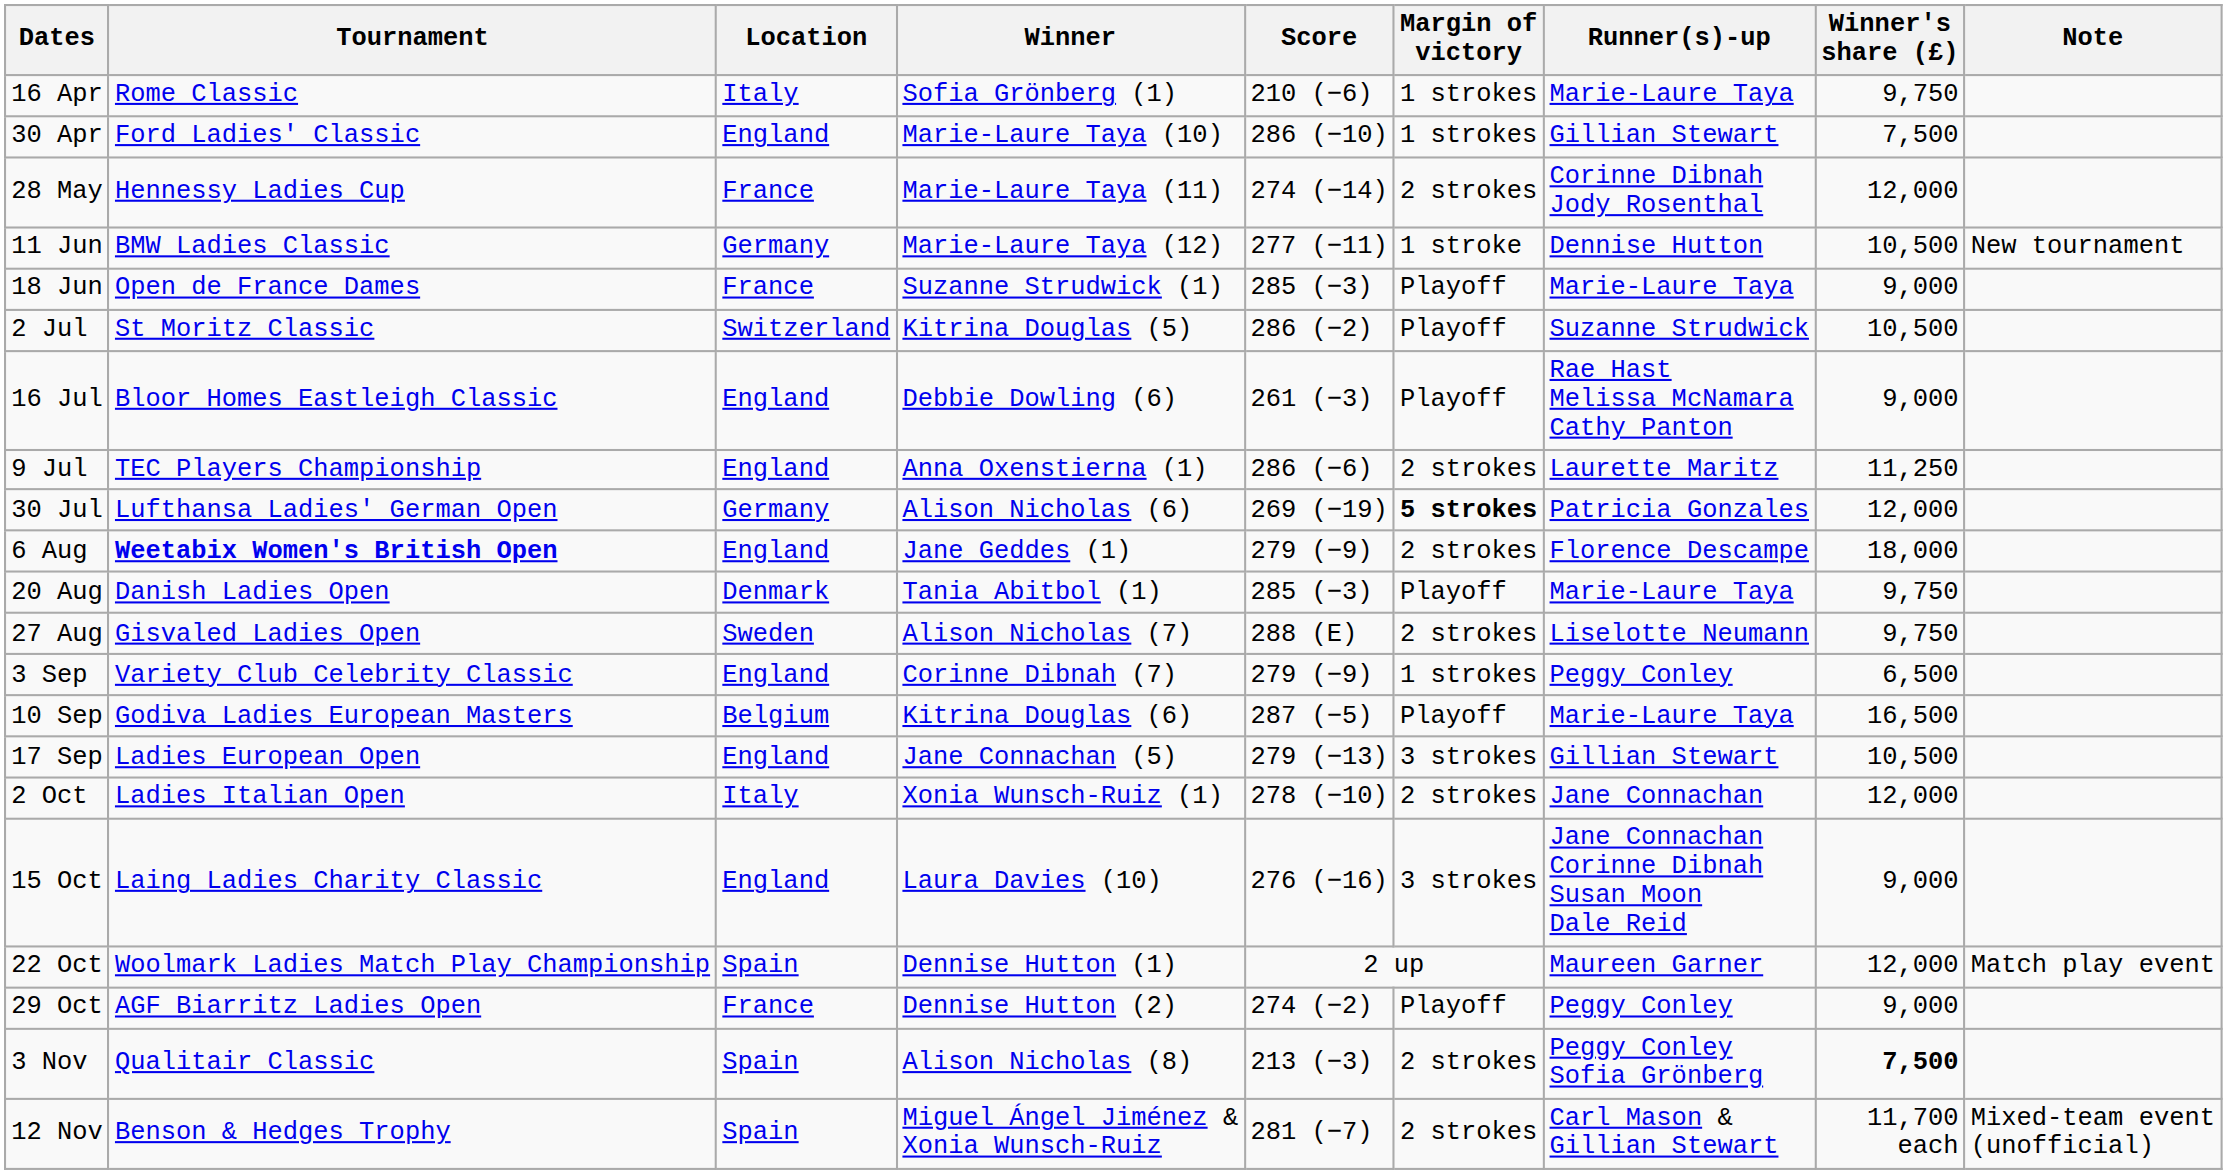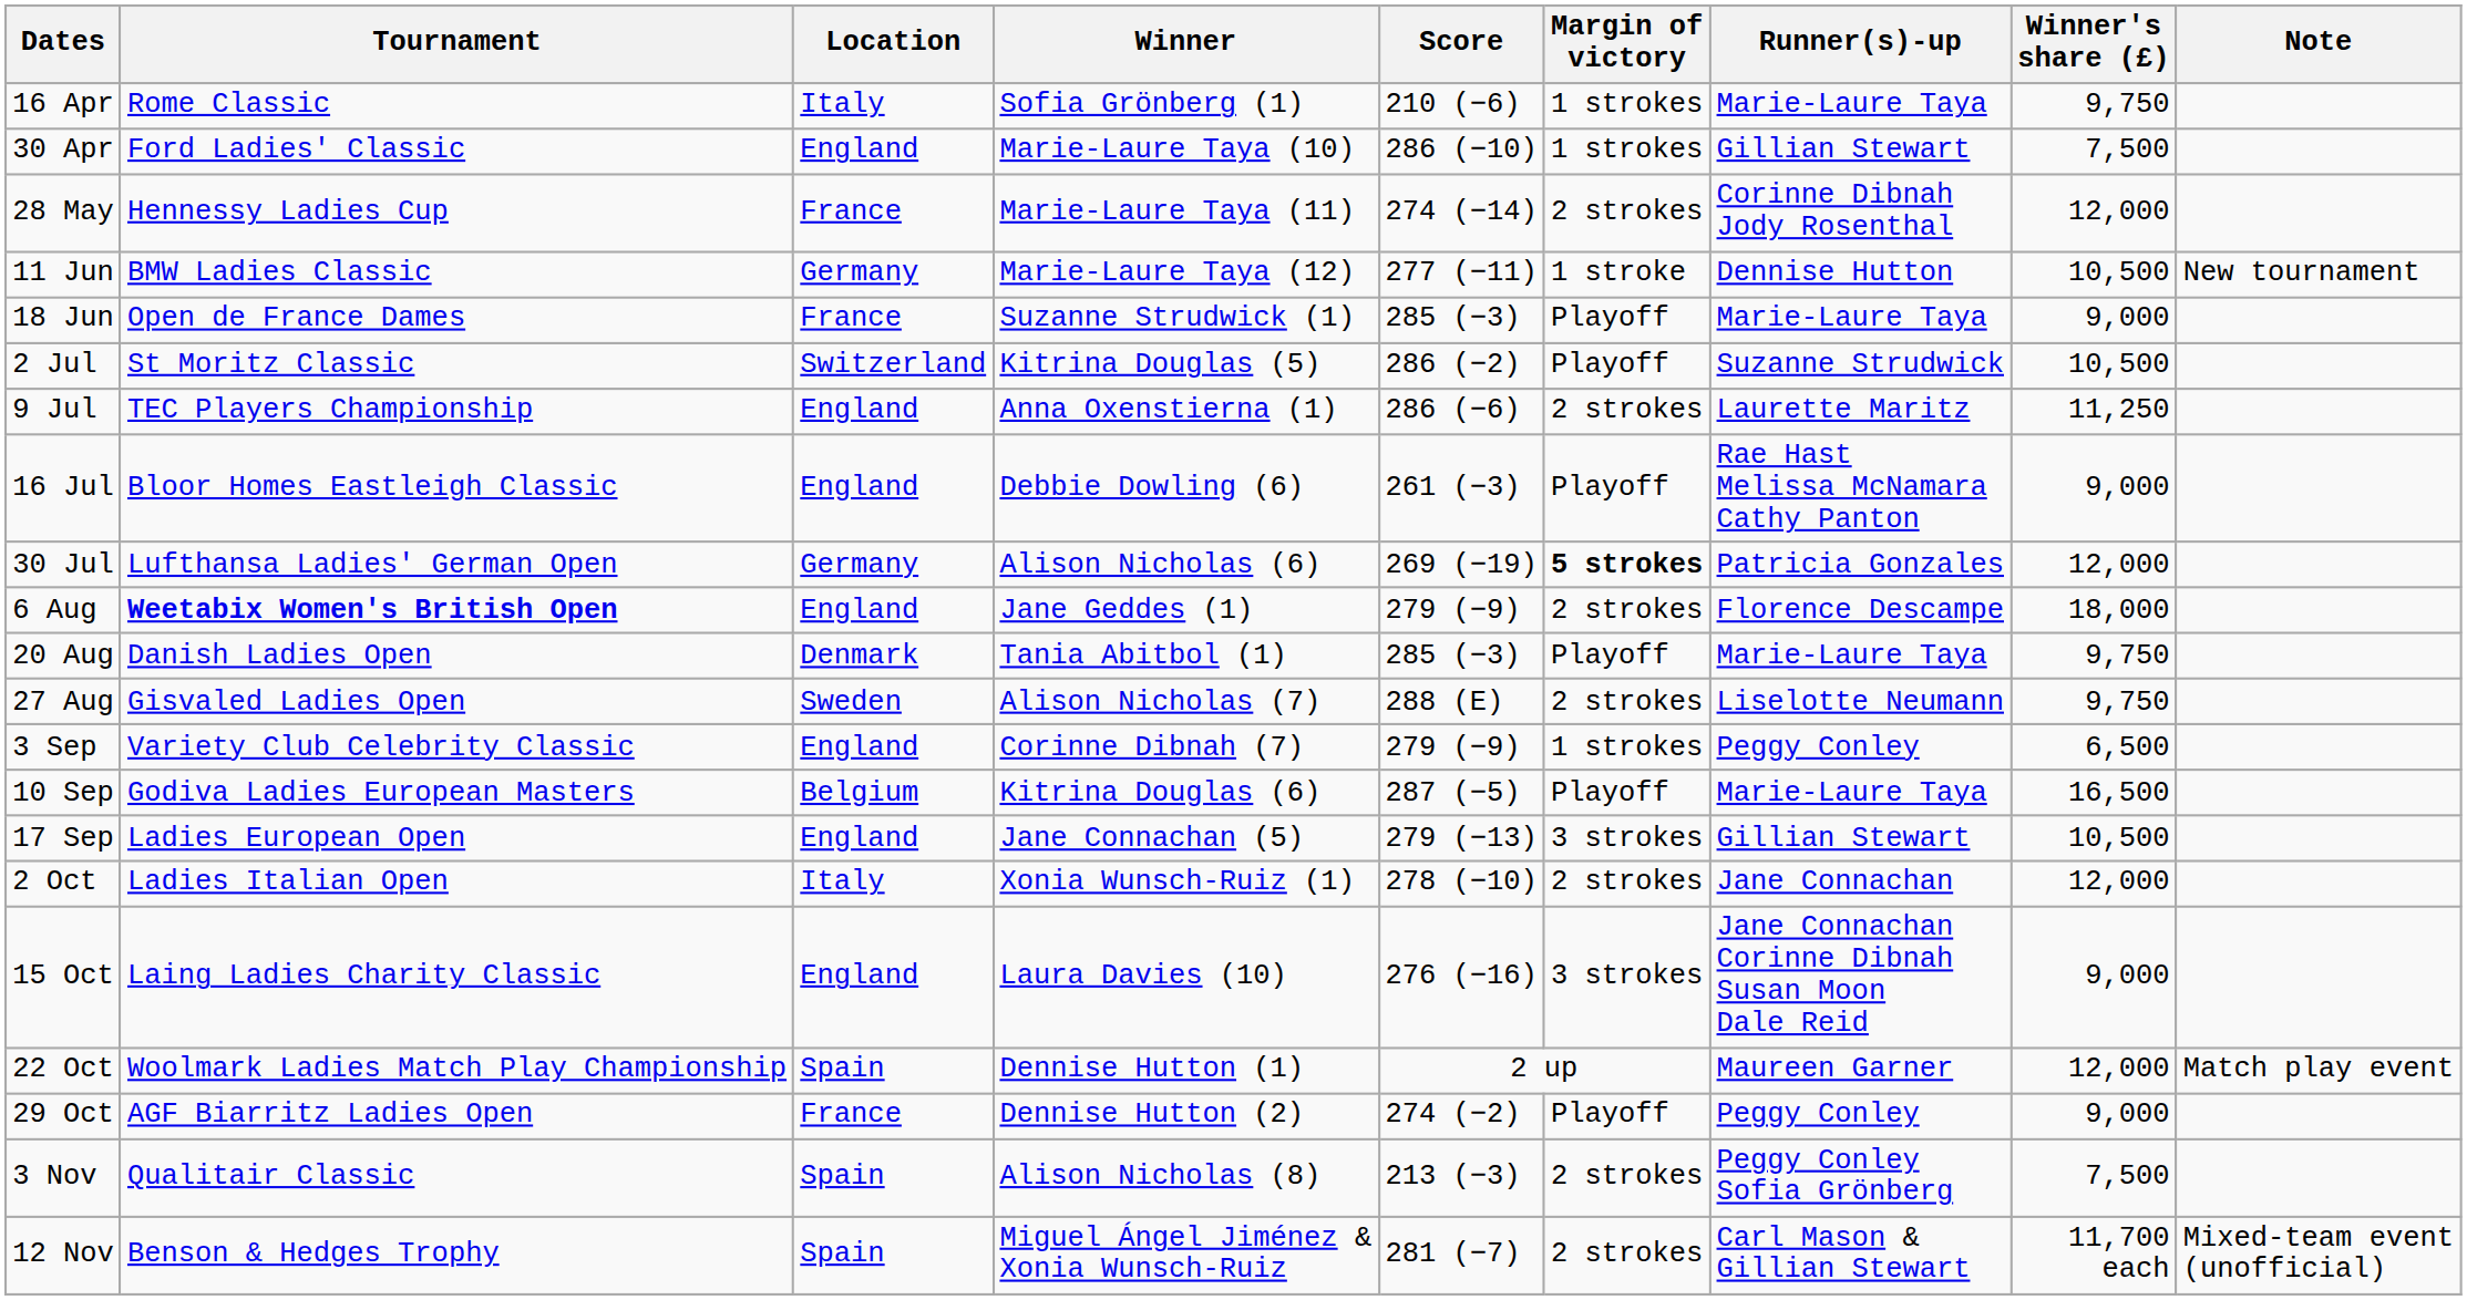 <table class="wikitable" style="font-size:95%">
 <tr>
 <th>Dates</th>
 <th>Tournament</th>
 <th>Location</th>
 <th>Winner</th>
 <th>Score</th>
 <th>Margin of<br>victory</th>
 <th>Runner(s)-up</th>
 <th>Winner's<br>share (£)</th>
 <th>Note</th>
 </tr>
 <tr>
 <td>16 Apr</td>
 <td><a href='#'>Rome Classic</a></td>
 <td><a href='#'>Italy</a></td>
 <td> <a href='#'>Sofia Grönberg</a> (1)</td>
 <td>210 (−6)</td>
 <td>1 strokes</td>
 <td> <a href='#'>Marie-Laure Taya</a></td>
 <td align=right>9,750</td>
 <td></td>
 </tr>
 <tr>
 <td>30 Apr</td>
 <td><a href='#'>Ford Ladies' Classic</a></td>
 <td><a href='#'>England</a></td>
 <td> <a href='#'>Marie-Laure Taya</a> (10)</td>
 <td>286 (−10)</td>
 <td>1 strokes</td>
 <td> <a href='#'>Gillian Stewart</a></td>
 <td align=right>7,500</td>
 <td></td>
 </tr>
 <tr>
 <td>28 May</td>
 <td><a href='#'>Hennessy Ladies Cup</a></td>
 <td><a href='#'>France</a></td>
 <td> <a href='#'>Marie-Laure Taya</a> (11)</td>
 <td>274 (−14)</td>
 <td>2 strokes</td>
 <td> <a href='#'>Corinne Dibnah</a><br> <a href='#'>Jody Rosenthal</a></td>
 <td align=right>12,000</td>
 <td></td>
 </tr>
 <tr>
 <td>11 Jun</td>
 <td><a href='#'>BMW Ladies Classic</a></td>
 <td><a href='#'>Germany</a></td>
 <td> <a href='#'>Marie-Laure Taya</a> (12)</td>
 <td>277 (−11)</td>
 <td>1 stroke</td>
 <td> <a href='#'>Dennise Hutton</a></td>
 <td align=right>10,500</td>
 <td>New tournament</td>
 </tr>
 <tr>
 <td>18 Jun</td>
 <td><a href='#'>Open de France Dames</a></td>
 <td><a href='#'>France</a></td>
 <td> <a href='#'>Suzanne Strudwick</a> (1)</td>
 <td>285 (−3)</td>
 <td>Playoff</td>
 <td> <a href='#'>Marie-Laure Taya</a></td>
 <td align=right>9,000</td>
 <td></td>
 </tr>
 <tr>
 <td>2 Jul</td>
 <td><a href='#'>St Moritz Classic</a></td>
 <td><a href='#'>Switzerland</a></td>
 <td> <a href='#'>Kitrina Douglas</a> (5)</td>
 <td>286 (−2)</td>
 <td>Playoff</td>
 <td> <a href='#'>Suzanne Strudwick</a></td>
 <td align=right>10,500</td>
 <td></td>
 </tr>
 <tr>
+<td>9 Jul</td>
+<td><a href='#'>TEC Players Championship</a></td>
+<td><a href='#'>England </a></td>
+<td> <a href='#'>Anna Oxenstierna</a> (1)</td>
+<td>286 (−6)</td>
+<td>2 strokes</td>
+<td> <a href='#'>Laurette Maritz</a></td>
+<td align=right>11,250</td>
+<td></td>
+</tr>
+<tr>
 <td>16 Jul</td>
 <td><a href='#'>Bloor Homes Eastleigh Classic</a></td>
 <td><a href='#'>England</a></td>
 <td> <a href='#'>Debbie Dowling</a> (6)</td>
 <td>261 (−3)</td>
 <td>Playoff</td>
 <td> <a href='#'>Rae Hast</a><br> <a href='#'>Melissa McNamara</a><br> <a href='#'>Cathy Panton</a></td>
 <td align=right>9,000</td>
-<td></td>
-</tr>
-<tr>
-<td>9 Jul</td>
-<td><a href='#'>TEC Players Championship</a></td>
-<td><a href='#'>England </a></td>
-<td> <a href='#'>Anna Oxenstierna</a> (1)</td>
-<td>286 (−6)</td>
-<td>2 strokes</td>
-<td> <a href='#'>Laurette Maritz</a></td>
-<td align=right>11,250</td>
 <td></td>
 </tr>
 <tr>
 <td>30 Jul</td>
 <td><a href='#'>Lufthansa Ladies' German Open</a></td>
 <td><a href='#'>Germany</a></td>
 <td> <a href='#'>Alison Nicholas</a> (6)</td>
 <td>269 (−19)</td>
 <td><strong>5 strokes</strong></td>
 <td> <a href='#'>Patricia Gonzales</a></td>
 <td align=right>12,000</td>
 <td></td>
 </tr>
 <tr>
 <td>6 Aug</td>
 <td><strong><a href='#'>Weetabix Women's British Open</a></strong></td>
 <td><a href='#'>England</a></td>
 <td> <a href='#'>Jane Geddes</a> (1)</td>
 <td>279 (−9)</td>
 <td>2 strokes</td>
 <td> <a href='#'>Florence Descampe</a></td>
 <td align=right>18,000</td>
 <td></td>
 </tr>
 <tr>
 <td>20 Aug</td>
 <td><a href='#'>Danish Ladies Open</a></td>
 <td><a href='#'>Denmark</a></td>
 <td> <a href='#'>Tania Abitbol</a> (1)</td>
 <td>285 (−3)</td>
 <td>Playoff</td>
 <td> <a href='#'>Marie-Laure Taya</a></td>
 <td align=right>9,750</td>
 <td></td>
 </tr>
 <tr>
 <td>27 Aug</td>
 <td><a href='#'>Gisvaled Ladies Open</a></td>
 <td><a href='#'>Sweden</a></td>
 <td> <a href='#'>Alison Nicholas</a> (7)</td>
 <td>288 (E)</td>
 <td>2 strokes</td>
 <td> <a href='#'>Liselotte Neumann</a></td>
 <td align=right>9,750</td>
 <td></td>
 </tr>
 <tr>
 <td>3 Sep</td>
 <td><a href='#'>Variety Club Celebrity Classic</a></td>
 <td><a href='#'>England</a></td>
 <td> <a href='#'>Corinne Dibnah</a> (7)</td>
 <td>279 (−9)</td>
 <td>1 strokes</td>
 <td> <a href='#'>Peggy Conley</a></td>
 <td align=right>6,500</td>
 <td></td>
 </tr>
 <tr>
 <td>10 Sep</td>
 <td><a href='#'>Godiva Ladies European Masters</a></td>
 <td><a href='#'>Belgium</a></td>
 <td> <a href='#'>Kitrina Douglas</a> (6)</td>
 <td>287 (−5)</td>
 <td>Playoff</td>
 <td> <a href='#'>Marie-Laure Taya</a></td>
 <td align=right>16,500</td>
 <td></td>
 </tr>
 <tr>
 <td>17 Sep</td>
 <td><a href='#'>Ladies European Open</a></td>
 <td><a href='#'>England</a></td>
 <td> <a href='#'>Jane Connachan</a> (5)</td>
 <td>279 (−13)</td>
 <td>3 strokes</td>
 <td> <a href='#'>Gillian Stewart</a></td>
 <td align=right>10,500</td>
 <td></td>
 </tr>
 <tr>
 <td>2 Oct</td>
 <td><a href='#'>Ladies Italian Open</a></td>
 <td><a href='#'>Italy</a></td>
 <td> <a href='#'>Xonia Wunsch-Ruiz</a> (1)</td>
 <td>278 (−10)</td>
 <td>2 strokes</td>
 <td> <a href='#'>Jane Connachan</a></td>
 <td align=right>12,000</td>
 <td></td>
 </tr>
 <tr>
 <td>15 Oct</td>
 <td><a href='#'>Laing Ladies Charity Classic</a></td>
 <td><a href='#'>England</a></td>
 <td> <a href='#'>Laura Davies</a> (10)</td>
 <td>276 (−16)</td>
 <td>3 strokes</td>
 <td> <a href='#'>Jane Connachan</a><br> <a href='#'>Corinne Dibnah</a><br> <a href='#'>Susan Moon</a><br> <a href='#'>Dale Reid</a></td>
 <td align=right>9,000</td>
 <td></td>
 </tr>
 <tr>
 <td>22 Oct</td>
 <td><a href='#'>Woolmark Ladies Match Play Championship</a></td>
 <td><a href='#'>Spain</a></td>
 <td> <a href='#'>Dennise Hutton</a> (1)</td>
 <td colspan=2 align=center>2 up</td>
 <td> <a href='#'>Maureen Garner</a></td>
 <td align=right>12,000</td>
 <td>Match play event</td>
 </tr>
 <tr>
 <td>29 Oct</td>
 <td><a href='#'>AGF Biarritz Ladies Open</a></td>
 <td><a href='#'>France</a></td>
 <td> <a href='#'>Dennise Hutton</a> (2)</td>
 <td>274 (−2)</td>
 <td>Playoff</td>
 <td> <a href='#'>Peggy Conley</a></td>
 <td align=right>9,000</td>
 <td></td>
 </tr>
 <tr>
 <td>3 Nov</td>
 <td><a href='#'>Qualitair Classic</a></td>
 <td><a href='#'>Spain</a></td>
 <td> <a href='#'>Alison Nicholas</a> (8)</td>
 <td>213 (−3)</td>
 <td>2 strokes</td>
 <td> <a href='#'>Peggy Conley</a><br> <a href='#'>Sofia Grönberg</a></td>
-<td align=right><strong>7,500</strong></td>
+<td align=right>7,500</td>
 <td></td>
 </tr>
 <tr>
 <td>12 Nov</td>
 <td><a href='#'>Benson & Hedges Trophy</a></td>
 <td><a href='#'>Spain</a></td>
 <td> <a href='#'>Miguel Ángel Jiménez</a> &<br> <a href='#'>Xonia Wunsch-Ruiz</a></td>
 <td>281 (−7)</td>
 <td>2 strokes</td>
 <td> <a href='#'>Carl Mason</a> &<br> <a href='#'>Gillian Stewart</a></td>
 <td align=right>11,700<br>each</td>
 <td>Mixed-team event<br>(unofficial)</td>
 </tr>
 </table>
